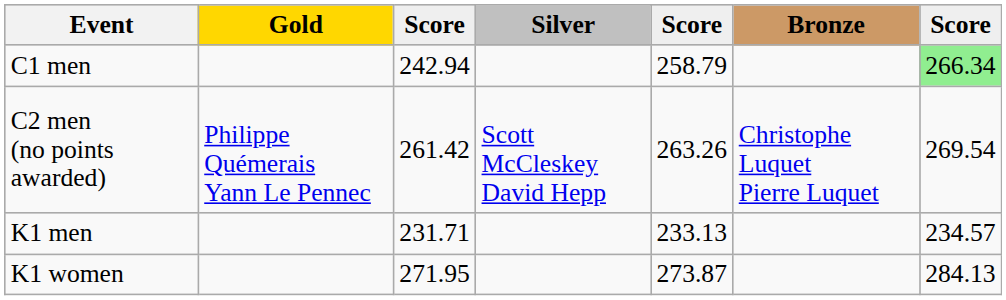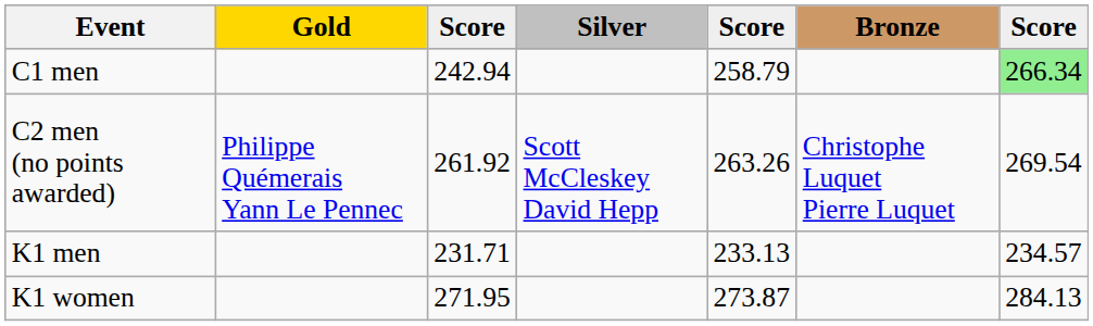 <table class="wikitable" width=100%>
 <tr>
 <th>Event</th>
 <td align=center bgcolor="gold"><strong>Gold</strong></td>
 <td align=center bgcolor="EFEFEF"><strong>Score</strong></td>
 <td align=center bgcolor="silver"><strong>Silver</strong></td>
 <td align=center bgcolor="EFEFEF"><strong>Score</strong></td>
 <td align=center bgcolor="CC9966"><strong>Bronze</strong></td>
 <td align=center bgcolor="EFEFEF"><strong>Score</strong></td>
 </tr>
 <tr>
 <td>C1 men</td>
 <td></td>
 <td>242.94</td>
 <td></td>
 <td>258.79</td>
 <td></td>
 <td style="background: lightgreen;">266.34</td>
 </tr>
 <tr>
 <td>C2 men<br>(no points awarded)</td>
 <td><br><a href='#'>Philippe Quémerais</a><br><a href='#'>Yann Le Pennec</a></td>
-<td>261.42</td>
+<td>261.92</td>
 <td><br><a href='#'>Scott McCleskey</a><br><a href='#'>David Hepp</a></td>
 <td>263.26</td>
 <td><br><a href='#'>Christophe Luquet</a><br><a href='#'>Pierre Luquet</a></td>
 <td>269.54</td>
 </tr>
 <tr>
 <td>K1 men</td>
 <td></td>
 <td>231.71</td>
 <td></td>
 <td>233.13</td>
 <td></td>
 <td>234.57</td>
 </tr>
 <tr>
 <td>K1 women</td>
 <td></td>
 <td>271.95</td>
 <td></td>
 <td>273.87</td>
 <td></td>
 <td>284.13</td>
 </tr>
 </table>
